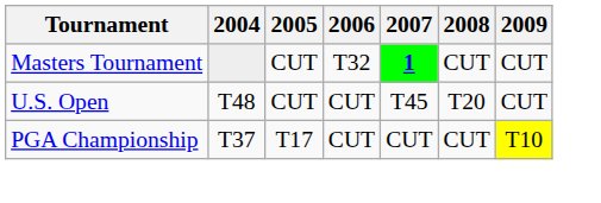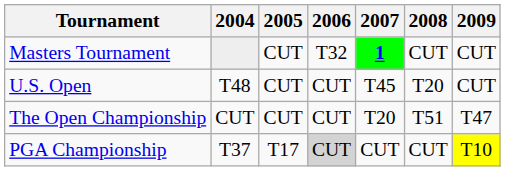 <table class="wikitable" style="font-size:95%;text-align:center;">
 <tr>
 <th>Tournament</th>
 <th>2004</th>
 <th>2005</th>
 <th>2006</th>
 <th>2007</th>
 <th>2008</th>
 <th>2009</th>
 </tr>
 <tr>
 <td align=left><a href='#'>Masters Tournament</a></td>
 <td style="background:#eeeeee;"></td>
 <td>CUT</td>
 <td>T32</td>
 <td style="background:lime;"><strong><a href='#'>1</a></strong></td>
 <td>CUT</td>
 <td>CUT</td>
 </tr>
 <tr>
 <td align=left><a href='#'>U.S. Open</a></td>
 <td>T48</td>
 <td>CUT</td>
 <td>CUT</td>
 <td>T45</td>
 <td>T20</td>
 <td>CUT</td>
 </tr>
 <tr>
+<td align=left><a href='#'>The Open Championship</a></td>
+<td>CUT</td>
+<td>CUT</td>
+<td>CUT</td>
+<td>T20</td>
+<td>T51</td>
+<td>T47</td>
+</tr>
+<tr>
 <td align=left><a href='#'>PGA Championship</a></td>
 <td>T37</td>
 <td>T17</td>
-<td>CUT</td>
+<td style="background: lightgrey;">CUT</td>
 <td>CUT</td>
 <td>CUT</td>
 <td style="background:yellow;">T10</td>
 </tr>
 </table>
